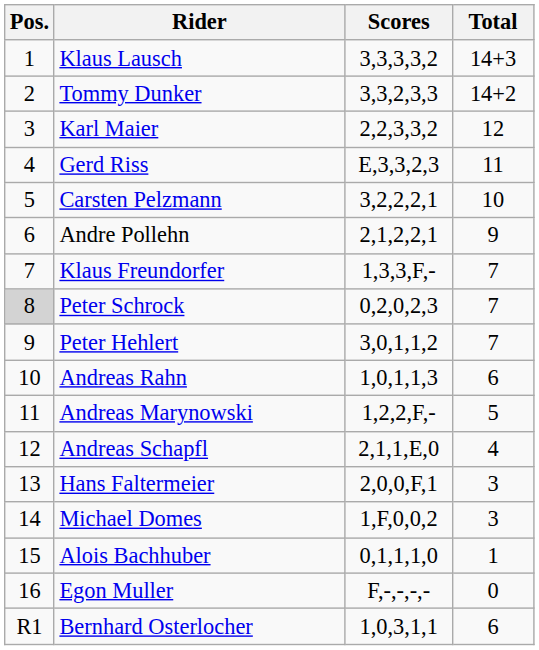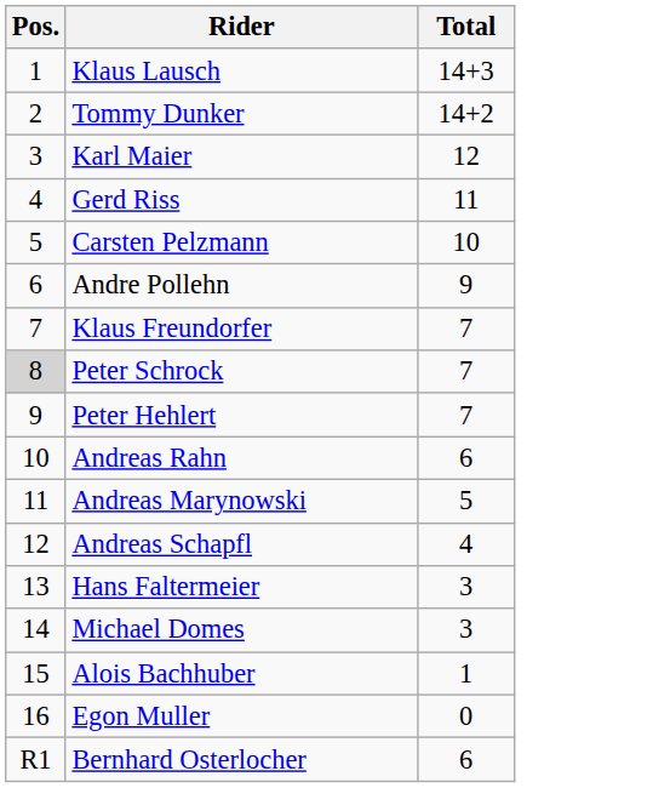 <table class=wikitable>
 <tr>
 <th width=25px>Pos.</th>
 <th width=200px>Rider</th>
-<th width=70px>Scores</th>
 <th width=50px>Total</th>
 </tr>
 <tr align=center>
 <td>1</td>
 <td align=left><a href='#'>Klaus Lausch</a></td>
-<td>3,3,3,3,2</td>
 <td>14+3</td>
 </tr>
 <tr align=center>
 <td>2</td>
 <td align=left><a href='#'>Tommy Dunker</a></td>
-<td>3,3,2,3,3</td>
 <td>14+2</td>
 </tr>
 <tr align=center>
 <td>3</td>
 <td align=left><a href='#'>Karl Maier</a></td>
-<td>2,2,3,3,2</td>
 <td>12</td>
 </tr>
 <tr align=center>
 <td>4</td>
 <td align=left><a href='#'>Gerd Riss</a></td>
-<td>E,3,3,2,3</td>
 <td>11</td>
 </tr>
 <tr align=center>
 <td>5</td>
 <td align=left><a href='#'>Carsten Pelzmann</a></td>
-<td>3,2,2,2,1</td>
 <td>10</td>
 </tr>
 <tr align=center>
 <td>6</td>
 <td align=left>Andre Pollehn</td>
-<td>2,1,2,2,1</td>
 <td>9</td>
 </tr>
 <tr align=center>
 <td>7</td>
 <td align=left><a href='#'>Klaus Freundorfer</a></td>
-<td>1,3,3,F,-</td>
 <td>7</td>
 </tr>
 <tr align=center>
 <td style="background: lightgrey;">8</td>
 <td align=left><a href='#'>Peter Schrock</a></td>
-<td>0,2,0,2,3</td>
 <td>7</td>
 </tr>
 <tr align=center>
 <td>9</td>
 <td align=left><a href='#'>Peter Hehlert</a></td>
-<td>3,0,1,1,2</td>
 <td>7</td>
 </tr>
 <tr align=center>
 <td>10</td>
 <td align=left><a href='#'>Andreas Rahn</a></td>
-<td>1,0,1,1,3</td>
 <td>6</td>
 </tr>
 <tr align=center>
 <td>11</td>
 <td align=left><a href='#'>Andreas Marynowski</a></td>
-<td>1,2,2,F,-</td>
 <td>5</td>
 </tr>
 <tr align=center>
 <td>12</td>
 <td align=left><a href='#'>Andreas Schapfl</a></td>
-<td>2,1,1,E,0</td>
 <td>4</td>
 </tr>
 <tr align=center>
 <td>13</td>
 <td align=left><a href='#'>Hans Faltermeier</a></td>
-<td>2,0,0,F,1</td>
 <td>3</td>
 </tr>
 <tr align=center>
 <td>14</td>
 <td align=left><a href='#'>Michael Domes</a></td>
-<td>1,F,0,0,2</td>
 <td>3</td>
 </tr>
 <tr align=center>
 <td>15</td>
 <td align=left><a href='#'>Alois Bachhuber</a></td>
-<td>0,1,1,1,0</td>
 <td>1</td>
 </tr>
 <tr align=center>
 <td>16</td>
 <td align=left><a href='#'>Egon Muller</a></td>
-<td>F,-,-,-,-</td>
 <td>0</td>
 </tr>
 <tr align=center>
 <td>R1</td>
 <td align=left><a href='#'>Bernhard Osterlocher</a></td>
-<td>1,0,3,1,1</td>
 <td>6</td>
 </tr>
 </table>
